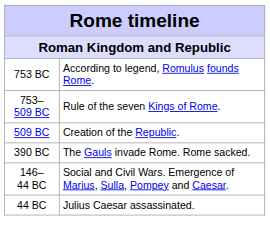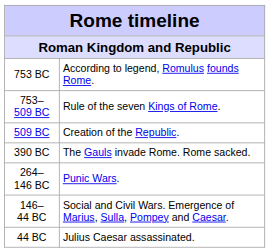 <table border="1" cellpadding="4" cellspacing="0" style="float:right; width:300px; margin:0.5em 0 1em 1em; background:White; border:1px #aaa solid; border-collapse:collapse; font-size:95%;">
 <tr>
 <th colspan="2" style="background:#ccf; text-align:center;"><big><big>Rome timeline</big></big></th>
 </tr>
 <tr>
 <th colspan="2" style="background:#ddf; text-align:center;">Roman Kingdom and Republic</th>
 </tr>
 <tr>
 <td style="font-size:80%; text-align:center;">753 BC</td>
 <td style="font-size: 80%;">According to legend, <a href='#'>Romulus</a> <a href='#'>founds Rome</a>.</td>
 </tr>
 <tr>
 <td style="font-size:80%; text-align:center;">753–<a href='#'>509 BC</a></td>
 <td style="font-size: 80%;">Rule of the seven <a href='#'>Kings of Rome</a>.</td>
 </tr>
 <tr>
 <td style="font-size:80%; text-align:center;"><a href='#'>509 BC</a></td>
 <td style="font-size: 80%;">Creation of the <a href='#'>Republic</a>.</td>
 </tr>
 <tr>
 <td style="font-size:80%; text-align:center;">390 BC</td>
 <td style="font-size: 80%;">The <a href='#'>Gauls</a> invade Rome. Rome sacked.</td>
 </tr>
 <tr>
+<td style="font-size:80%; text-align:center;">264–146 BC</td>
+<td style="font-size: 80%;"><a href='#'>Punic Wars</a>.</td>
+</tr>
+<tr>
 <td style="font-size:80%; text-align:center;">146–44 BC</td>
 <td style="font-size: 80%;">Social and Civil Wars. Emergence of <a href='#'>Marius</a>, <a href='#'>Sulla</a>, <a href='#'>Pompey</a> and <a href='#'>Caesar</a>.</td>
 </tr>
 <tr>
 <td style="font-size:80%; text-align:center;">44 BC</td>
 <td style="font-size: 80%;">Julius Caesar assassinated.</td>
 </tr>
 </table>
